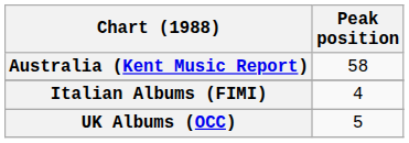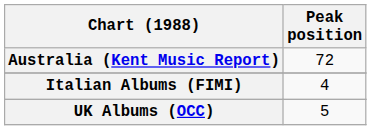 <table class="wikitable plainrowheaders sortable" style="text-align:center;" border="1">
 <tr>
 <th scope="col">Chart (1988)</th>
 <th scope="col">Peak<br>position</th>
 </tr>
 <tr>
 <th scope="row">Australia (<a href='#'>Kent Music Report</a>)</th>
-<td>58</td>
+<td>72</td>
 </tr>
 <tr>
 </tr>
 <tr>
 <th scope="row">Italian Albums (FIMI)</th>
 <td>4</td>
 </tr>
 <tr>
 </tr>
 <tr>
 </tr>
 <tr>
 <th scope="row">UK Albums (<a href='#'>OCC</a>)</th>
 <td>5</td>
 </tr>
 <tr>
 </tr>
 </table>
